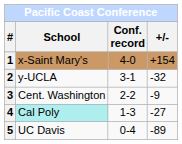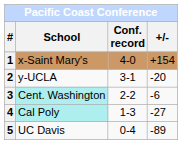 <table class="wikitable sortable collapsible collapsed">
 <tr>
 <th colspan=4 style="background:#BFD7FF; color:white">Pacific Coast Conference</th>
 </tr>
 <tr>
 <th>#</th>
 <th>School</th>
 <th>Conf. <br> record</th>
 <th>+/-</th>
 </tr>
 <tr style="background:#cc9966;">
 <th>1</th>
 <td>x-Saint Mary's</td>
 <td align="center">4-0</td>
 <td>+154</td>
 </tr>
 <tr>
 <th>2</th>
 <td>y-UCLA</td>
 <td align="center">3-1</td>
-<td>-32</td>
+<td>-20</td>
 </tr>
 <tr>
 <th>3</th>
-<td>Cent. Washington</td>
+<td style="background: paleturquoise;">Cent. Washington</td>
 <td align="center">2-2</td>
-<td>-9</td>
+<td>-6</td>
 </tr>
 <tr>
 <th>4</th>
 <td style="background: paleturquoise;">Cal Poly</td>
 <td align="center">1-3</td>
 <td>-27</td>
 </tr>
 <tr>
 <th>5</th>
 <td>UC Davis</td>
 <td align="center">0-4</td>
 <td>-89</td>
 </tr>
 </table>
